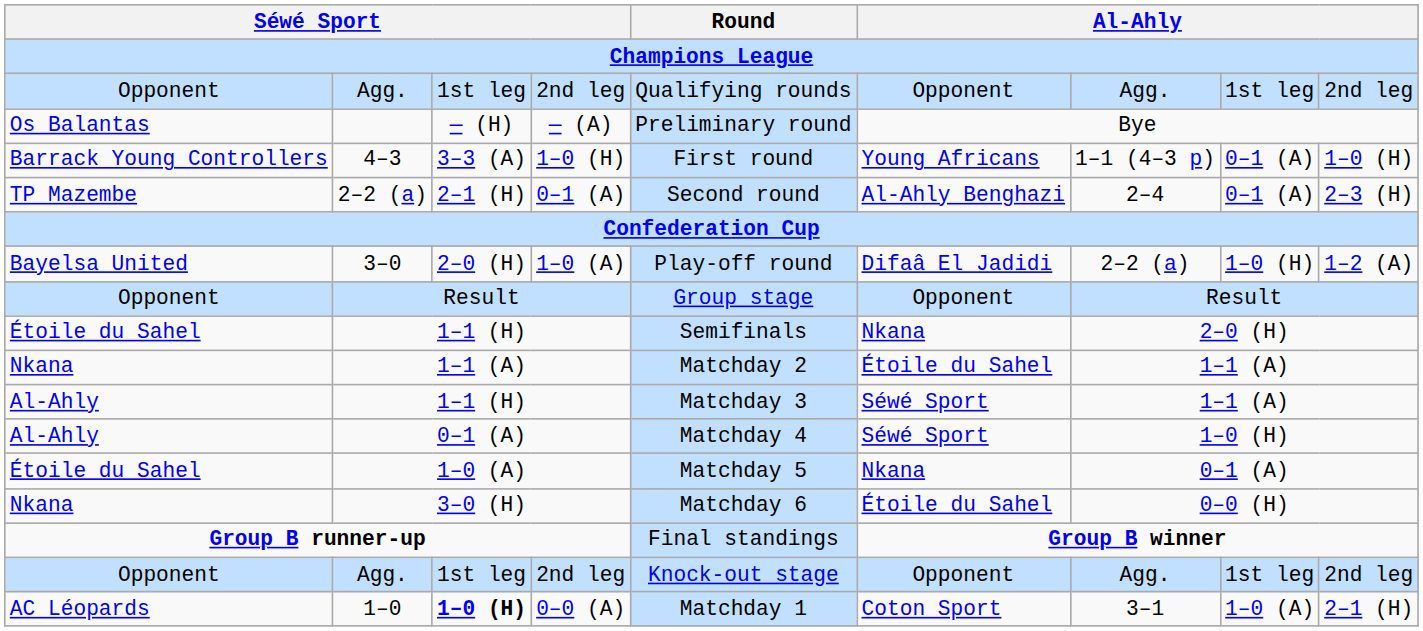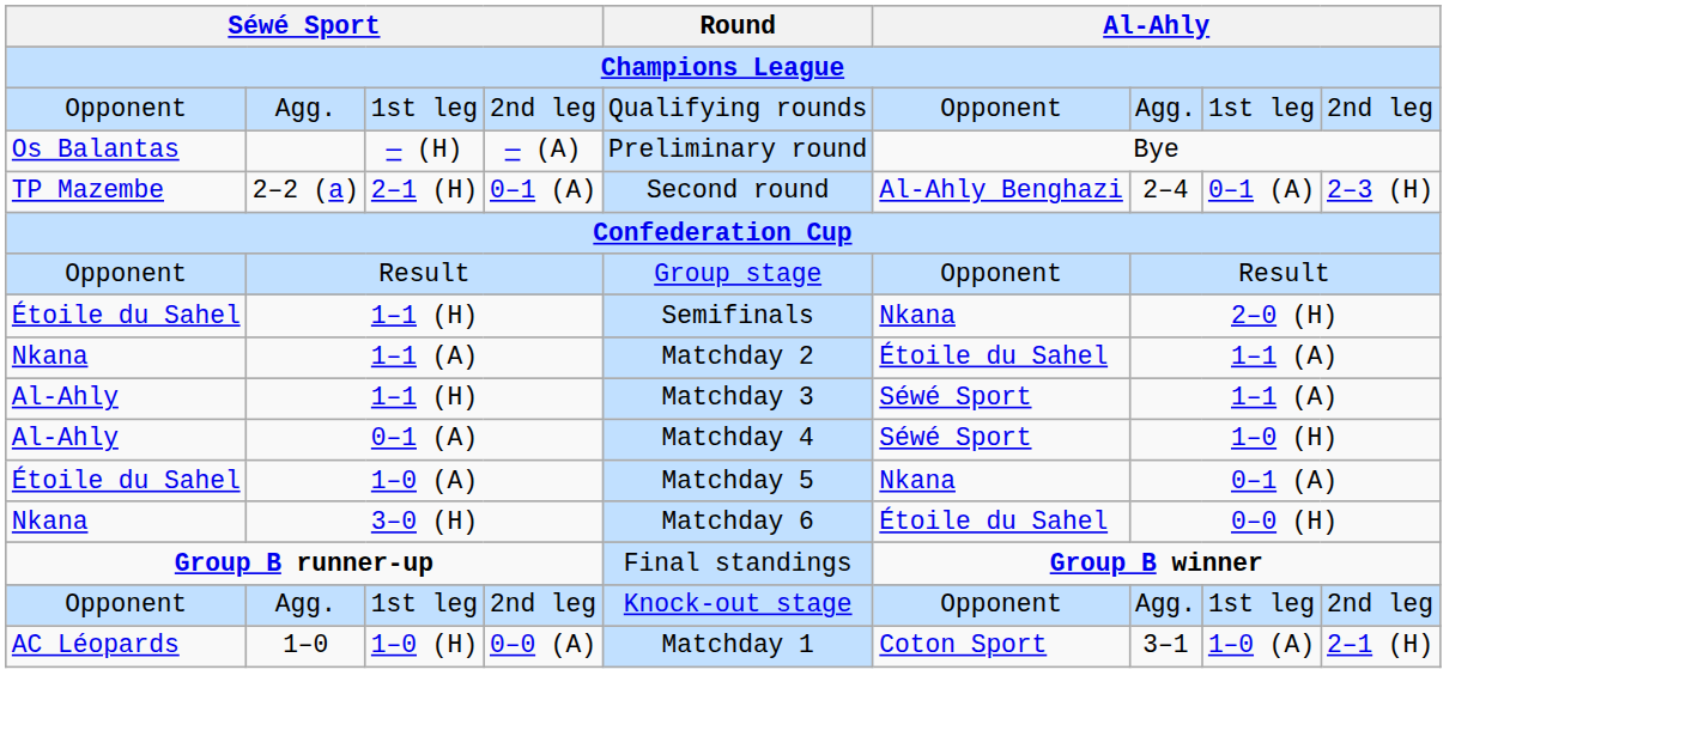 <table class="wikitable" style="text-align: center;">
 <tr>
 <th colspan=4> <a href='#'>Séwé Sport</a></th>
 <th>Round</th>
 <th colspan=4> <a href='#'>Al-Ahly</a></th>
 </tr>
 <tr bgcolor=#c1e0ff>
 <td colspan=9><strong><a href='#'>Champions League</a></strong></td>
 </tr>
 <tr bgcolor=#c1e0ff>
 <td>Opponent</td>
 <td>Agg.</td>
 <td>1st leg</td>
 <td>2nd leg</td>
 <td>Qualifying rounds</td>
 <td>Opponent</td>
 <td>Agg.</td>
 <td>1st leg</td>
 <td>2nd leg</td>
 </tr>
 <tr>
 <td align=left> <a href='#'>Os Balantas</a></td>
 <td></td>
 <td><a href='#'>—</a> (H)</td>
 <td><a href='#'>—</a> (A)</td>
 <td bgcolor=#c1e0ff>Preliminary round</td>
 <td colspan=4>Bye</td>
 </tr>
 <tr>
-<td align=left> <a href='#'>Barrack Young Controllers</a></td>
-<td>4–3</td>
-<td><a href='#'>3–3</a> (A)</td>
-<td><a href='#'>1–0</a> (H)</td>
-<td bgcolor=#c1e0ff>First round</td>
-<td align=left> <a href='#'>Young Africans</a></td>
-<td>1–1 (4–3 <a href='#'>p</a>)</td>
-<td><a href='#'>0–1</a> (A)</td>
-<td><a href='#'>1–0</a> (H)</td>
-</tr>
-<tr>
 <td align=left> <a href='#'>TP Mazembe</a></td>
 <td>2–2 (<a href='#'>a</a>)</td>
 <td><a href='#'>2–1</a> (H)</td>
 <td><a href='#'>0–1</a> (A)</td>
 <td bgcolor=#c1e0ff>Second round</td>
 <td align=left> <a href='#'>Al-Ahly Benghazi</a></td>
 <td>2–4</td>
 <td><a href='#'>0–1</a> (A)</td>
 <td><a href='#'>2–3</a> (H)</td>
 </tr>
 <tr bgcolor=#c1e0ff>
 <td colspan=9><strong><a href='#'>Confederation Cup</a></strong></td>
-</tr>
-<tr>
-<td align=left> <a href='#'>Bayelsa United</a></td>
-<td>3–0</td>
-<td><a href='#'>2–0</a> (H)</td>
-<td><a href='#'>1–0</a> (A)</td>
-<td bgcolor=#c1e0ff>Play-off round</td>
-<td align=left> <a href='#'>Difaâ El Jadidi</a></td>
-<td>2–2 (<a href='#'>a</a>)</td>
-<td><a href='#'>1–0</a> (H)</td>
-<td><a href='#'>1–2</a> (A)</td>
 </tr>
 <tr bgcolor=#c1e0ff>
 <td>Opponent</td>
 <td colspan=3>Result</td>
 <td><a href='#'>Group stage</a></td>
 <td>Opponent</td>
 <td colspan=3>Result</td>
 </tr>
 <tr>
 <td align=left> <a href='#'>Étoile du Sahel</a></td>
 <td colspan=3><a href='#'>1–1</a> (H)</td>
 <td bgcolor=#c1e0ff>Semifinals</td>
 <td align=left> <a href='#'>Nkana</a></td>
 <td colspan=3><a href='#'>2–0</a> (H)</td>
 </tr>
 <tr>
 <td align=left> <a href='#'>Nkana</a></td>
 <td colspan=3><a href='#'>1–1</a> (A)</td>
 <td bgcolor=#c1e0ff>Matchday 2</td>
 <td align=left> <a href='#'>Étoile du Sahel</a></td>
 <td colspan=3><a href='#'>1–1</a> (A)</td>
 </tr>
 <tr>
 <td align=left> <a href='#'>Al-Ahly</a></td>
 <td colspan=3><a href='#'>1–1</a> (H)</td>
 <td bgcolor=#c1e0ff>Matchday 3</td>
 <td align=left> <a href='#'>Séwé Sport</a></td>
 <td colspan=3><a href='#'>1–1</a> (A)</td>
 </tr>
 <tr>
 <td align=left> <a href='#'>Al-Ahly</a></td>
 <td colspan=3><a href='#'>0–1</a> (A)</td>
 <td bgcolor=#c1e0ff>Matchday 4</td>
 <td align=left> <a href='#'>Séwé Sport</a></td>
 <td colspan=3><a href='#'>1–0</a> (H)</td>
 </tr>
 <tr>
 <td align=left> <a href='#'>Étoile du Sahel</a></td>
 <td colspan=3><a href='#'>1–0</a> (A)</td>
 <td bgcolor=#c1e0ff>Matchday 5</td>
 <td align=left> <a href='#'>Nkana</a></td>
 <td colspan=3><a href='#'>0–1</a> (A)</td>
 </tr>
 <tr>
 <td align=left> <a href='#'>Nkana</a></td>
 <td colspan=3><a href='#'>3–0</a> (H)</td>
 <td bgcolor=#c1e0ff>Matchday 6</td>
 <td align=left> <a href='#'>Étoile du Sahel</a></td>
 <td colspan=3><a href='#'>0–0</a> (H)</td>
 </tr>
 <tr>
 <td colspan=4 align=center valign=top><strong><a href='#'>Group B</a> runner-up</strong><br></td>
 <td bgcolor=#c1e0ff>Final standings</td>
 <td colspan=4 align=center valign=top><strong><a href='#'>Group B</a> winner</strong><br></td>
 </tr>
 <tr bgcolor=#c1e0ff>
 <td>Opponent</td>
 <td>Agg.</td>
 <td>1st leg</td>
 <td>2nd leg</td>
 <td><a href='#'>Knock-out stage</a></td>
 <td>Opponent</td>
 <td>Agg.</td>
 <td>1st leg</td>
 <td>2nd leg</td>
 </tr>
 <tr>
 <td align=left> <a href='#'>AC Léopards</a></td>
 <td>1–0</td>
-<td><strong><a href='#'>1–0</a> (H)</strong></td>
+<td><a href='#'>1–0</a> (H)</td>
 <td><a href='#'>0–0</a> (A)</td>
 <td bgcolor=#c1e0ff>Matchday 1</td>
 <td align=left> <a href='#'>Coton Sport</a></td>
 <td>3–1</td>
 <td><a href='#'>1–0</a> (A)</td>
 <td><a href='#'>2–1</a> (H)</td>
 </tr>
 </table>
